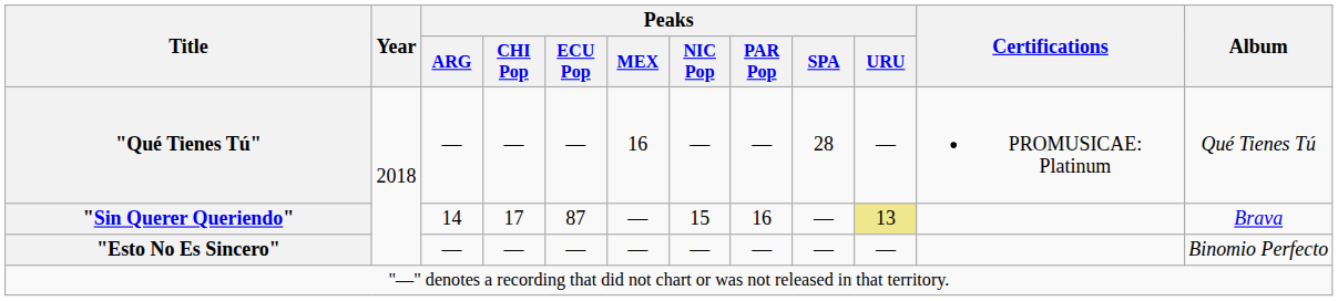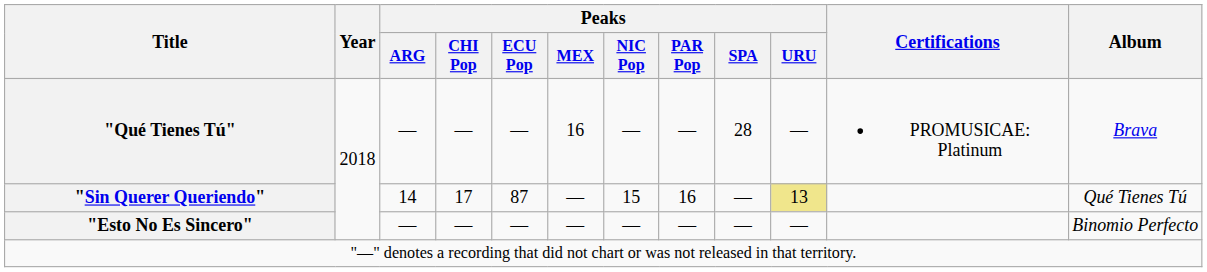 <table class="wikitable plainrowheaders" style="text-align:center;">
 <tr>
 <th scope="col" rowspan="2" style="width:18em;">Title</th>
 <th scope="col" rowspan="2" style="width:1em;">Year</th>
 <th scope="col" colspan="8">Peaks</th>
 <th scope="col" rowspan="2" style="width:13em;"><a href='#'>Certifications</a></th>
 <th scope="col" rowspan="2">Album</th>
 </tr>
 <tr>
 <th scope="col" style="width:3em;font-size:90%;"><a href='#'>ARG</a><br></th>
 <th scope="col" style="width:3em;font-size:90%;"><a href='#'>CHI<br>Pop</a><br></th>
 <th scope="col" style="width:3em;font-size:90%;"><a href='#'>ECU<br>Pop</a><br></th>
 <th scope="col" style="width:3em;font-size:90%;"><a href='#'>MEX</a><br></th>
 <th scope="col" style="width:3em;font-size:90%;"><a href='#'>NIC<br>Pop</a><br></th>
 <th scope="col" style="width:3em;font-size:90%;"><a href='#'>PAR<br>Pop</a><br></th>
 <th scope="col" style="width:3em;font-size:90%;"><a href='#'>SPA</a><br></th>
 <th scope="col" style="width:3em;font-size:90%;"><a href='#'>URU</a><br></th>
 </tr>
 <tr>
 <th scope="row">"Qué Tienes Tú"<br></th>
 <td rowspan="3">2018</td>
 <td>—</td>
 <td>—</td>
 <td>—</td>
 <td>16</td>
 <td>—</td>
 <td>—</td>
 <td>28</td>
 <td>—</td>
 <td><br><ul><li>PROMUSICAE: Platinum</li></ul></td>
-<td><em>Qué Tienes Tú</em></td>
+<td><em><a href='#'>Brava</a></em></td>
 </tr>
 <tr>
 <th scope="row">"<a href='#'>Sin Querer Queriendo</a>"<br></th>
 <td>14</td>
 <td>17</td>
 <td>87</td>
 <td>—</td>
 <td>15</td>
 <td>16</td>
 <td>—</td>
 <td style="background: khaki;">13</td>
 <td></td>
-<td><em><a href='#'>Brava</a></em></td>
+<td><em>Qué Tienes Tú</em></td>
 </tr>
 <tr>
 <th scope="row">"Esto No Es Sincero"<br></th>
 <td>—</td>
 <td>—</td>
 <td>—</td>
 <td>—</td>
 <td>—</td>
 <td>—</td>
 <td>—</td>
 <td>—</td>
 <td></td>
 <td><em>Binomio Perfecto</em></td>
 </tr>
 <tr>
 <td colspan="14" style="font-size:90%">"—" denotes a recording that did not chart or was not released in that territory.</td>
 </tr>
 </table>
